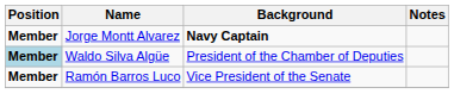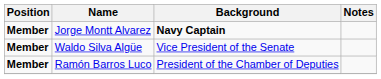 <table class="wikitable">
 <tr>
 <th>Position</th>
 <th>Name</th>
 <th>Background</th>
 <th>Notes</th>
 </tr>
 <tr>
 <td><strong>Member</strong></td>
 <td><a href='#'>Jorge Montt Alvarez</a></td>
 <td><strong>Navy Captain</strong></td>
 <td></td>
 </tr>
 <tr>
-<td style="background: lightblue;"><strong>Member</strong></td>
+<td><strong>Member</strong></td>
 <td><a href='#'>Waldo Silva Algüe</a></td>
-<td><a href='#'>President of the Chamber of Deputies</a></td>
+<td><a href='#'>Vice President of the Senate</a></td>
 <td></td>
 </tr>
 <tr>
 <td><strong>Member</strong></td>
 <td><a href='#'>Ramón Barros Luco</a></td>
-<td><a href='#'>Vice President of the Senate</a></td>
+<td><a href='#'>President of the Chamber of Deputies</a></td>
 <td></td>
 </tr>
 <tr>
 </tr>
 </table>
